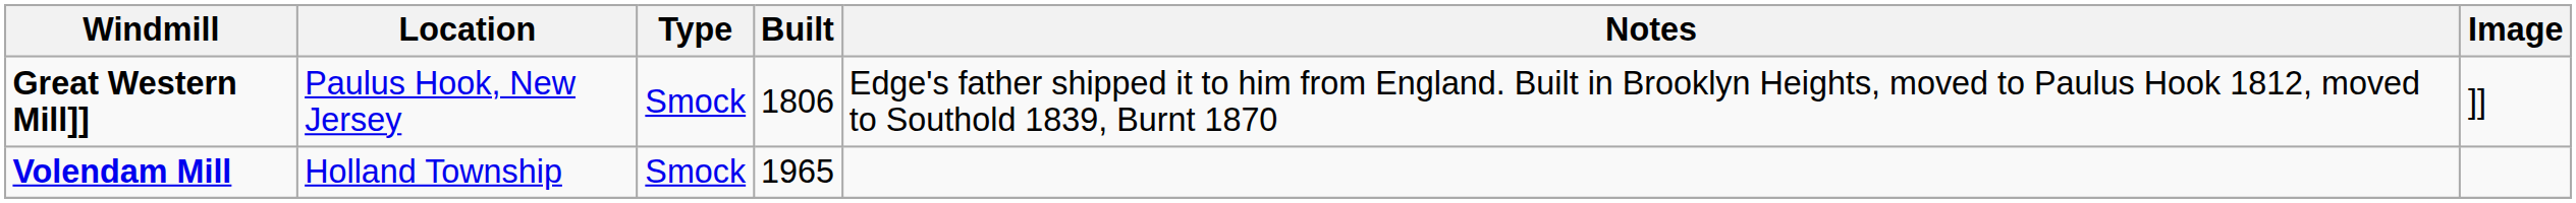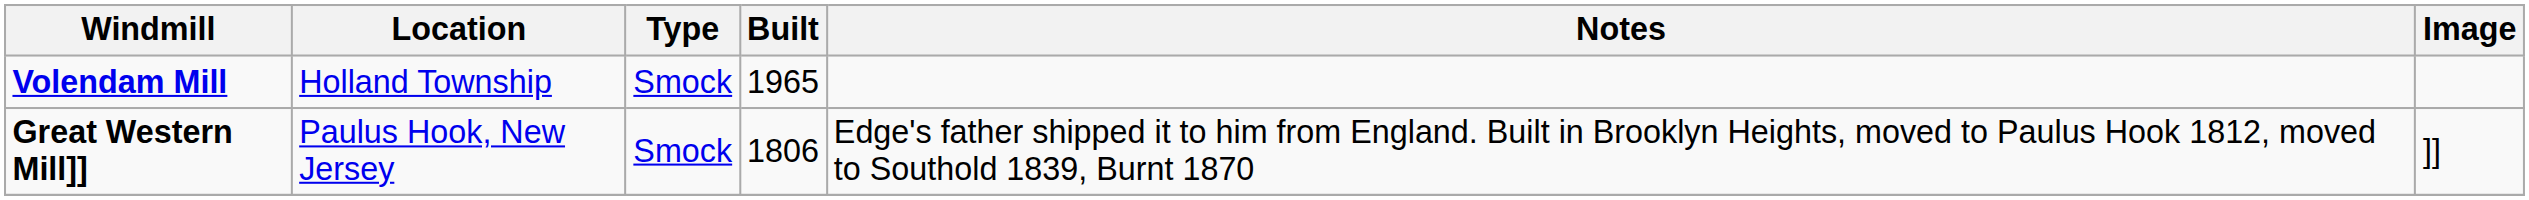 <table class="wikitable">
 <tr>
 <th>Windmill</th>
 <th>Location</th>
 <th>Type</th>
 <th>Built</th>
 <th>Notes</th>
 <th>Image</th>
 </tr>
 <tr>
+<td><strong><a href='#'>Volendam Mill</a></strong></td>
+<td><a href='#'>Holland Township</a><br></td>
+<td><a href='#'>Smock</a></td>
+<td>1965</td>
+<td></td>
+<td></td>
+</tr>
+<tr>
 <td><strong>Great Western Mill]]</strong></td>
 <td><a href='#'>Paulus Hook, New Jersey</a><br></td>
 <td><a href='#'>Smock</a></td>
 <td>1806</td>
 <td>Edge's father shipped it to him from England. Built in Brooklyn Heights, moved to Paulus Hook 1812, moved to Southold 1839, Burnt 1870</td>
 <td>]]</td>
 </tr>
 <tr>
-<td><strong><a href='#'>Volendam Mill</a></strong></td>
-<td><a href='#'>Holland Township</a><br></td>
-<td><a href='#'>Smock</a></td>
-<td>1965</td>
-<td></td>
-<td></td>
-</tr>
-<tr>
 </tr>
 </table>
